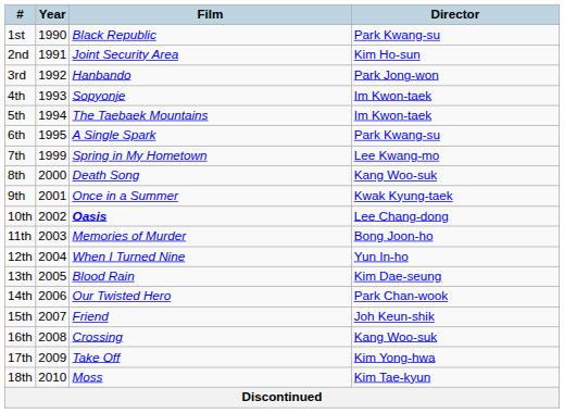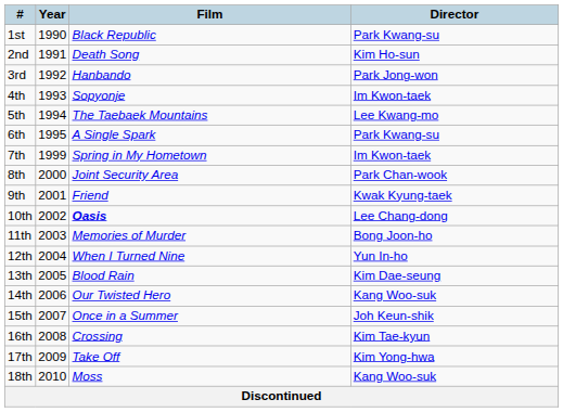 <table class="wikitable" style="width:700px">
 <tr>
 <th style="background:#BED5E1; width:10px">#</th>
 <th style="background:#BED5E1; width:10px">Year</th>
 <th style="background:#BED5E1;">Film</th>
 <th style="background:#BED5E1;">Director</th>
 </tr>
 <tr>
 <td>1st</td>
 <td>1990</td>
 <td><em><a href='#'>Black Republic</a></em></td>
 <td><a href='#'>Park Kwang-su</a></td>
 </tr>
 <tr>
 <td>2nd</td>
 <td>1991</td>
-<td><em><a href='#'>Joint Security Area</a></em></td>
+<td><em><a href='#'>Death Song</a></em></td>
 <td><a href='#'>Kim Ho-sun</a></td>
 </tr>
 <tr>
 <td>3rd</td>
 <td>1992</td>
 <td><em><a href='#'>Hanbando</a></em></td>
 <td><a href='#'>Park Jong-won</a></td>
 </tr>
 <tr>
 <td>4th</td>
 <td>1993</td>
 <td><em><a href='#'>Sopyonje</a></em></td>
 <td><a href='#'>Im Kwon-taek</a></td>
 </tr>
 <tr>
 <td>5th</td>
 <td>1994</td>
 <td><em><a href='#'>The Taebaek Mountains</a></em></td>
-<td><a href='#'>Im Kwon-taek</a></td>
+<td><a href='#'>Lee Kwang-mo</a></td>
 </tr>
 <tr>
 <td>6th</td>
 <td>1995</td>
 <td><em><a href='#'>A Single Spark</a></em></td>
 <td><a href='#'>Park Kwang-su</a></td>
 </tr>
 <tr>
 <td>7th</td>
 <td>1999</td>
 <td><em><a href='#'>Spring in My Hometown</a></em></td>
-<td><a href='#'>Lee Kwang-mo</a></td>
+<td><a href='#'>Im Kwon-taek</a></td>
 </tr>
 <tr>
 <td>8th</td>
 <td>2000</td>
-<td><em><a href='#'>Death Song</a></em></td>
-<td><a href='#'>Kang Woo-suk</a></td>
+<td><em><a href='#'>Joint Security Area</a></em></td>
+<td><a href='#'>Park Chan-wook</a></td>
 </tr>
 <tr>
 <td>9th</td>
 <td>2001</td>
-<td><em><a href='#'>Once in a Summer</a></em></td>
+<td><em><a href='#'>Friend</a></em></td>
 <td><a href='#'>Kwak Kyung-taek</a></td>
 </tr>
 <tr>
 <td>10th</td>
 <td>2002</td>
 <td><strong><em><a href='#'>Oasis</a></em></strong></td>
 <td><a href='#'>Lee Chang-dong</a></td>
 </tr>
 <tr>
 <td>11th</td>
 <td>2003</td>
 <td><em><a href='#'>Memories of Murder</a></em></td>
 <td><a href='#'>Bong Joon-ho</a></td>
 </tr>
 <tr>
 <td>12th</td>
 <td>2004</td>
 <td><em><a href='#'>When I Turned Nine</a></em></td>
 <td><a href='#'>Yun In-ho</a></td>
 </tr>
 <tr>
 <td>13th</td>
 <td>2005</td>
 <td><em><a href='#'>Blood Rain</a></em></td>
 <td><a href='#'>Kim Dae-seung</a></td>
 </tr>
 <tr>
 <td>14th</td>
 <td>2006</td>
 <td><em><a href='#'>Our Twisted Hero</a></em></td>
-<td><a href='#'>Park Chan-wook</a></td>
+<td><a href='#'>Kang Woo-suk</a></td>
 </tr>
 <tr>
 <td>15th</td>
 <td>2007</td>
-<td><em><a href='#'>Friend</a></em></td>
+<td><em><a href='#'>Once in a Summer</a></em></td>
 <td><a href='#'>Joh Keun-shik</a></td>
 </tr>
 <tr>
 <td>16th</td>
 <td>2008</td>
 <td><em><a href='#'>Crossing</a></em></td>
-<td><a href='#'>Kang Woo-suk</a></td>
+<td><a href='#'>Kim Tae-kyun</a></td>
 </tr>
 <tr>
 <td>17th</td>
 <td>2009</td>
 <td><em><a href='#'>Take Off</a></em></td>
 <td><a href='#'>Kim Yong-hwa</a></td>
 </tr>
 <tr>
 <td>18th</td>
 <td>2010</td>
 <td><em><a href='#'>Moss</a></em></td>
-<td><a href='#'>Kim Tae-kyun</a></td>
+<td><a href='#'>Kang Woo-suk</a></td>
 </tr>
 <tr align=center>
 <th colspan="4">Discontinued</th>
 </tr>
 </table>
